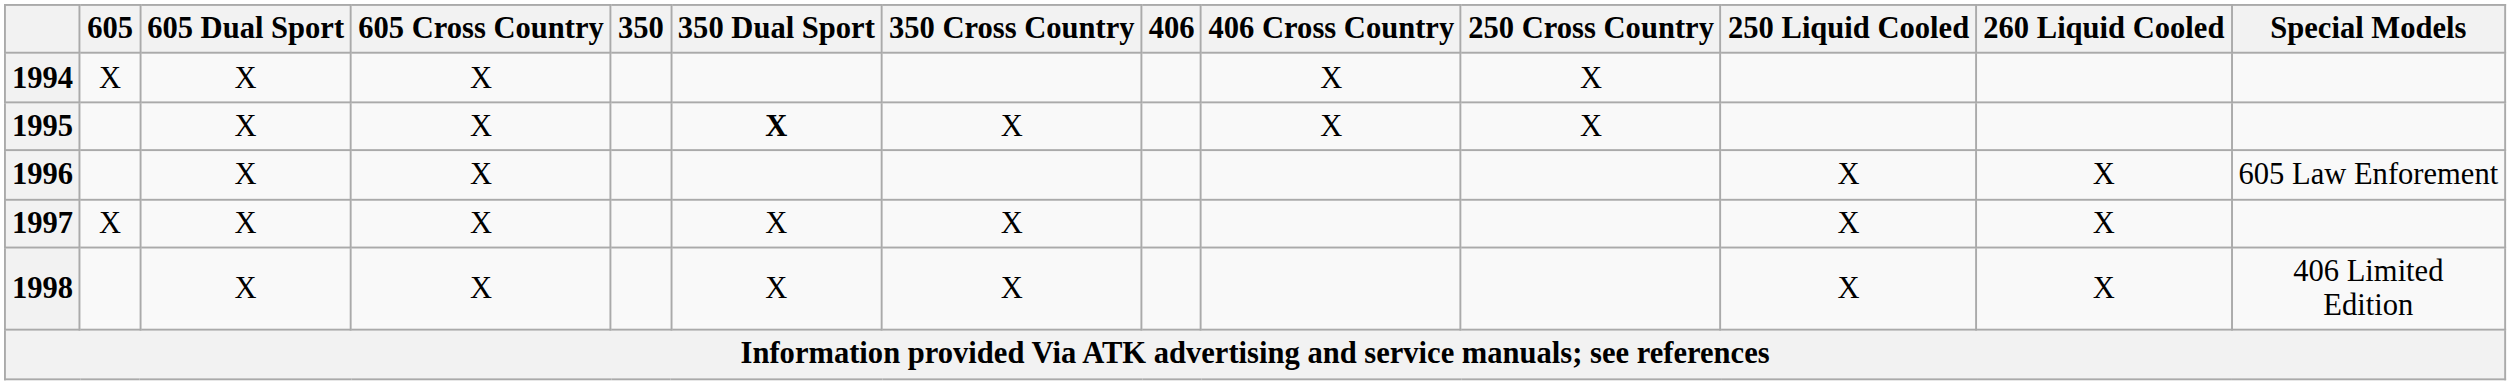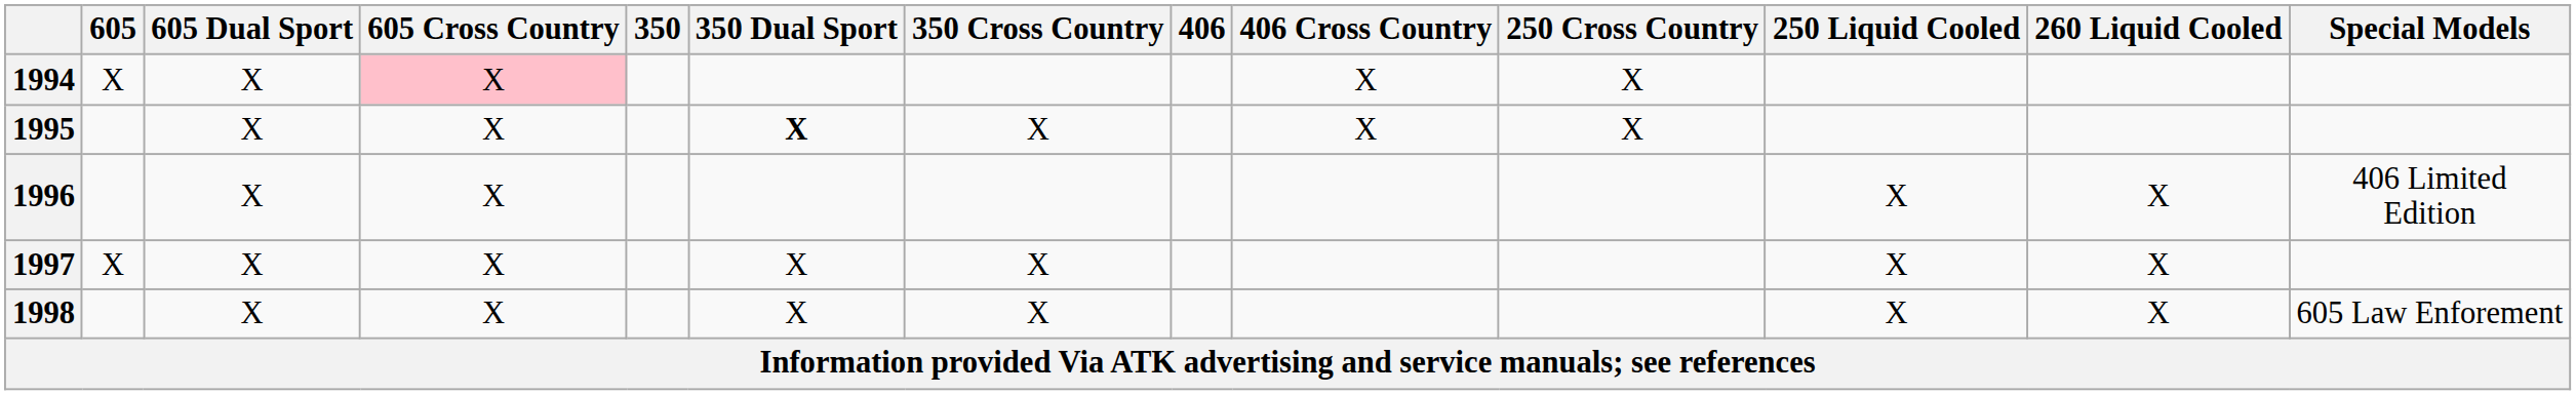 <table class="wikitable" style="text-align: center;">
 <tr>
 <th></th>
 <th>605</th>
 <th>605 Dual Sport</th>
 <th>605 Cross Country</th>
 <th>350</th>
 <th>350 Dual Sport</th>
 <th>350 Cross Country</th>
 <th>406</th>
 <th>406 Cross Country</th>
 <th>250 Cross Country</th>
 <th>250 Liquid Cooled</th>
 <th>260 Liquid Cooled</th>
 <th>Special Models</th>
 </tr>
 <tr>
 <th>1994</th>
 <td>X</td>
 <td>X</td>
-<td>X</td>
+<td style="background: pink;">X</td>
 <td></td>
 <td></td>
 <td></td>
 <td></td>
 <td>X</td>
 <td>X</td>
 <td></td>
 <td></td>
 <td></td>
 </tr>
 <tr>
 <th>1995</th>
 <td></td>
 <td>X</td>
 <td>X</td>
 <td></td>
 <td><strong>X</strong></td>
 <td>X</td>
 <td></td>
 <td>X</td>
 <td>X</td>
 <td></td>
 <td></td>
 <td></td>
 </tr>
 <tr>
 <th>1996</th>
 <td></td>
 <td>X</td>
 <td>X</td>
 <td></td>
 <td></td>
 <td></td>
 <td></td>
 <td></td>
 <td></td>
 <td>X</td>
 <td>X</td>
-<td>605 Law Enforement</td>
+<td>406 Limited<br>Edition</td>
 </tr>
 <tr>
 <th>1997</th>
 <td>X</td>
 <td>X</td>
 <td>X</td>
 <td></td>
 <td>X</td>
 <td>X</td>
 <td></td>
 <td></td>
 <td></td>
 <td>X</td>
 <td>X</td>
 <td></td>
 </tr>
 <tr>
 <th>1998</th>
 <td></td>
 <td>X</td>
 <td>X</td>
 <td></td>
 <td>X</td>
 <td>X</td>
 <td></td>
 <td></td>
 <td></td>
 <td>X</td>
 <td>X</td>
-<td>406 Limited<br>Edition</td>
+<td>605 Law Enforement</td>
 </tr>
 <tr>
 <th colspan="13">Information provided Via ATK advertising and service manuals; see references</th>
 </tr>
 </table>
